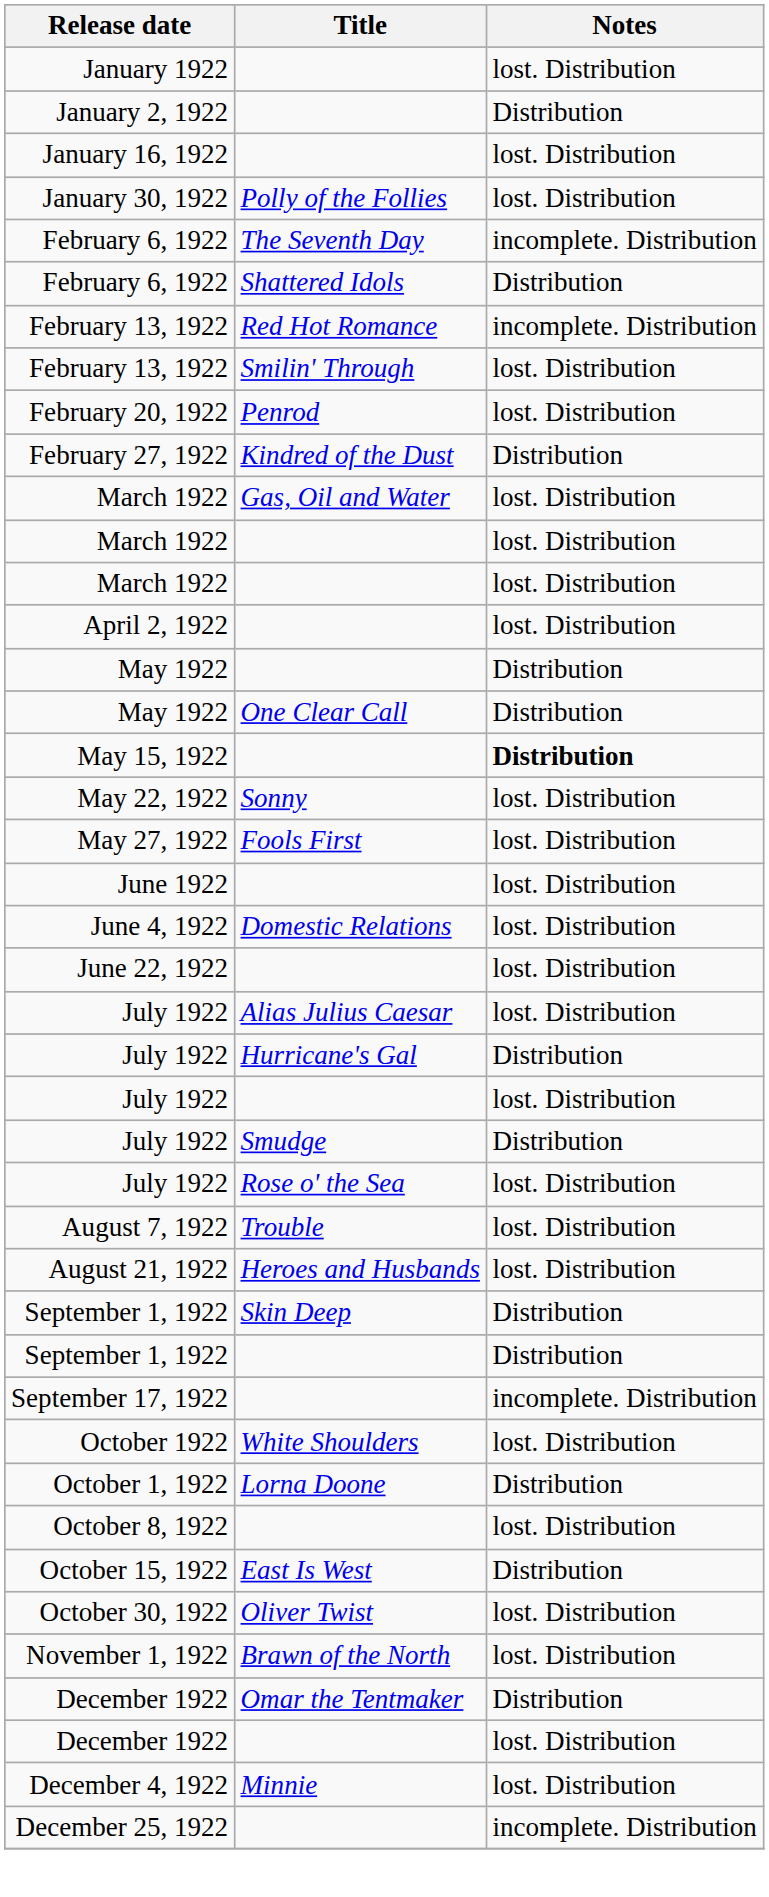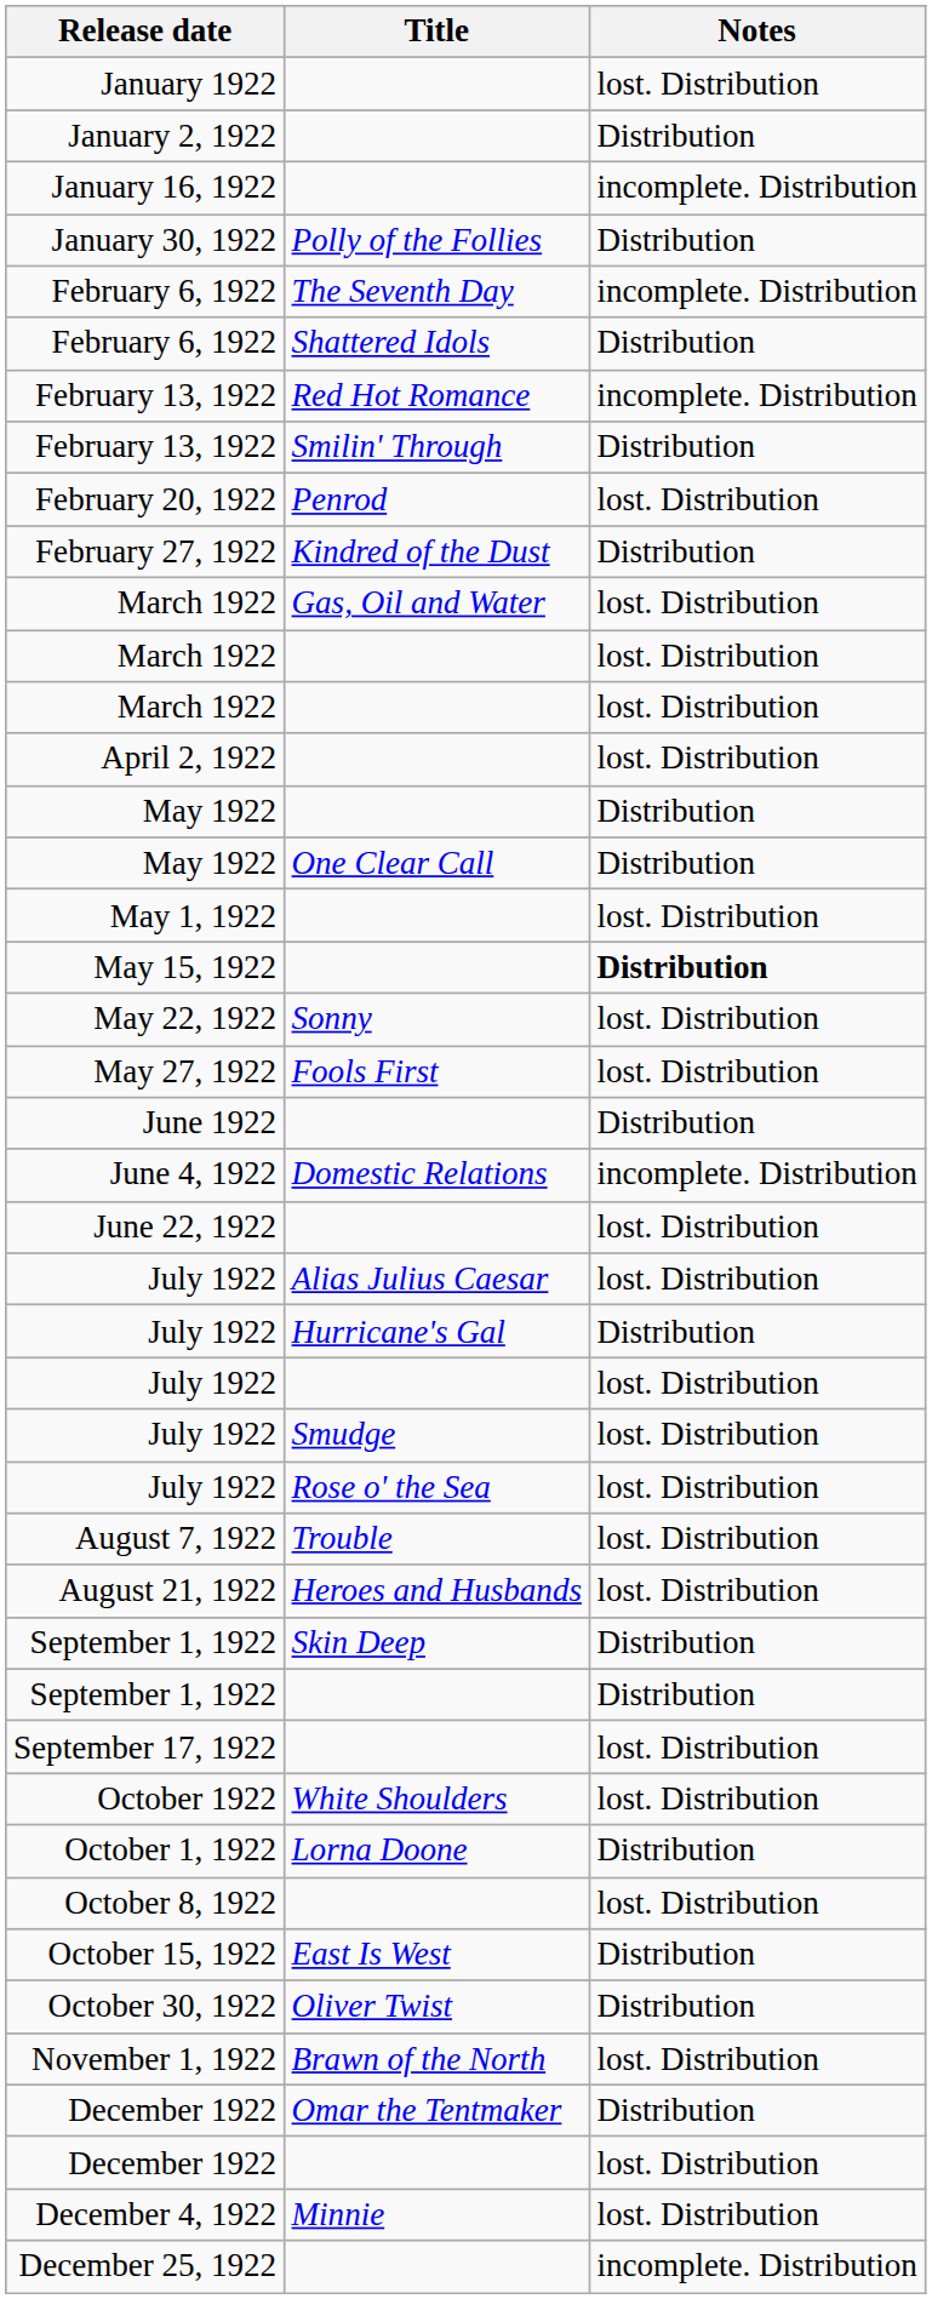 <table class="wikitable sortable">
 <tr>
 <th>Release date</th>
 <th>Title</th>
 <th>Notes</th>
 </tr>
 <tr>
 <td align="right">January 1922</td>
 <td><em></em></td>
 <td>lost. Distribution</td>
 </tr>
 <tr>
 <td align="right">January 2, 1922</td>
 <td><em></em></td>
 <td>Distribution</td>
 </tr>
 <tr>
 <td align="right">January 16, 1922</td>
 <td><em></em></td>
-<td>lost. Distribution</td>
+<td>incomplete. Distribution</td>
 </tr>
 <tr>
 <td align="right">January 30, 1922</td>
 <td><em><a href='#'>Polly of the Follies</a></em></td>
-<td>lost. Distribution</td>
+<td>Distribution</td>
 </tr>
 <tr>
 <td align="right">February 6, 1922</td>
 <td><em><a href='#'>The Seventh Day</a></em></td>
 <td>incomplete. Distribution</td>
 </tr>
 <tr>
 <td align="right">February 6, 1922</td>
 <td><em><a href='#'>Shattered Idols</a></em></td>
 <td>Distribution</td>
 </tr>
 <tr>
 <td align="right">February 13, 1922</td>
 <td><em><a href='#'>Red Hot Romance</a></em></td>
 <td>incomplete. Distribution</td>
 </tr>
 <tr>
 <td align="right">February 13, 1922</td>
 <td><em><a href='#'>Smilin' Through</a></em></td>
-<td>lost.  Distribution</td>
+<td>Distribution</td>
 </tr>
 <tr>
 <td align="right">February 20, 1922</td>
 <td><em><a href='#'>Penrod</a></em></td>
 <td>lost. Distribution</td>
 </tr>
 <tr>
 <td align="right">February 27, 1922</td>
 <td><em><a href='#'>Kindred of the Dust</a></em></td>
 <td>Distribution</td>
 </tr>
 <tr>
 <td align="right">March 1922</td>
 <td><em><a href='#'>Gas, Oil and Water</a></em></td>
 <td>lost. Distribution</td>
 </tr>
 <tr>
 <td align="right">March 1922</td>
 <td><em></em></td>
 <td>lost. Distribution</td>
 </tr>
 <tr>
 <td align="right">March 1922</td>
 <td><em></em></td>
 <td>lost. Distribution</td>
 </tr>
 <tr>
 <td align="right">April 2, 1922</td>
 <td><em></em></td>
 <td>lost. Distribution</td>
 </tr>
 <tr>
 <td align="right">May 1922</td>
 <td><em></em></td>
 <td>Distribution</td>
 </tr>
 <tr>
 <td align="right">May 1922</td>
 <td><em><a href='#'>One Clear Call</a></em></td>
 <td>Distribution</td>
 </tr>
 <tr>
+<td align="right">May 1, 1922</td>
+<td><em></em></td>
+<td>lost. Distribution</td>
+</tr>
+<tr>
 <td align="right">May 15, 1922</td>
 <td><em></em></td>
 <td><strong>Distribution</strong></td>
 </tr>
 <tr>
 <td align="right">May 22, 1922</td>
 <td><em><a href='#'>Sonny</a></em></td>
 <td>lost.  Distribution</td>
 </tr>
 <tr>
 <td align="right">May 27, 1922</td>
 <td><em><a href='#'>Fools First</a></em></td>
 <td>lost. Distribution</td>
 </tr>
 <tr>
 <td align="right">June 1922</td>
 <td><em></em></td>
-<td>lost.  Distribution</td>
+<td>Distribution</td>
 </tr>
 <tr>
 <td align="right">June 4, 1922</td>
 <td><em><a href='#'>Domestic Relations</a></em></td>
-<td>lost. Distribution</td>
+<td>incomplete. Distribution</td>
 </tr>
 <tr>
 <td align="right">June 22, 1922</td>
 <td><em></em></td>
 <td>lost. Distribution</td>
 </tr>
 <tr>
 <td align="right">July 1922</td>
 <td><em><a href='#'>Alias Julius Caesar</a></em></td>
 <td>lost.  Distribution</td>
 </tr>
 <tr>
 <td align="right">July 1922</td>
 <td><em><a href='#'>Hurricane's Gal</a></em></td>
 <td>Distribution</td>
 </tr>
 <tr>
 <td align="right">July 1922</td>
 <td><em></em></td>
 <td>lost. Distribution</td>
 </tr>
 <tr>
 <td align="right">July 1922</td>
 <td><em><a href='#'>Smudge</a></em></td>
-<td>Distribution</td>
+<td>lost. Distribution</td>
 </tr>
 <tr>
 <td align="right">July 1922</td>
 <td><em><a href='#'>Rose o' the Sea</a></em></td>
 <td>lost. Distribution</td>
 </tr>
 <tr>
 <td align="right">August 7, 1922</td>
 <td><em><a href='#'>Trouble</a></em></td>
 <td>lost. Distribution</td>
 </tr>
 <tr>
 <td align="right">August 21, 1922</td>
 <td><em><a href='#'>Heroes and Husbands</a></em></td>
 <td>lost. Distribution</td>
 </tr>
 <tr>
 <td align="right">September 1, 1922</td>
 <td><em><a href='#'>Skin Deep</a></em></td>
 <td>Distribution</td>
 </tr>
 <tr>
 <td align="right">September 1, 1922</td>
 <td><em></em></td>
 <td>Distribution</td>
 </tr>
 <tr>
 <td align="right">September 17, 1922</td>
 <td><em></em></td>
-<td>incomplete. Distribution</td>
+<td>lost. Distribution</td>
 </tr>
 <tr>
 <td align="right">October 1922</td>
 <td><em><a href='#'>White Shoulders</a></em></td>
 <td>lost. Distribution</td>
 </tr>
 <tr>
 <td align="right">October 1, 1922</td>
 <td><em><a href='#'>Lorna Doone</a></em></td>
 <td>Distribution</td>
 </tr>
 <tr>
 <td align="right">October 8, 1922</td>
 <td><em></em></td>
 <td>lost. Distribution</td>
 </tr>
 <tr>
 <td align="right">October 15, 1922</td>
 <td><em><a href='#'>East Is West</a></em></td>
 <td>Distribution</td>
 </tr>
 <tr>
 <td align="right">October 30, 1922</td>
 <td><em><a href='#'>Oliver Twist</a></em></td>
-<td>lost. Distribution</td>
+<td>Distribution</td>
 </tr>
 <tr>
 <td align="right">November 1, 1922</td>
 <td><em><a href='#'>Brawn of the North</a></em></td>
 <td>lost. Distribution</td>
 </tr>
 <tr>
 <td align="right">December 1922</td>
 <td><em><a href='#'>Omar the Tentmaker</a></em></td>
 <td>Distribution</td>
 </tr>
 <tr>
 <td align="right">December 1922</td>
 <td><em></em></td>
 <td>lost. Distribution</td>
 </tr>
 <tr>
 <td align="right">December 4, 1922</td>
 <td><em><a href='#'>Minnie</a></em></td>
 <td>lost. Distribution</td>
 </tr>
 <tr>
 <td align="right">December 25, 1922</td>
 <td><em></em></td>
 <td>incomplete. Distribution</td>
 </tr>
 <tr>
 </tr>
 </table>
